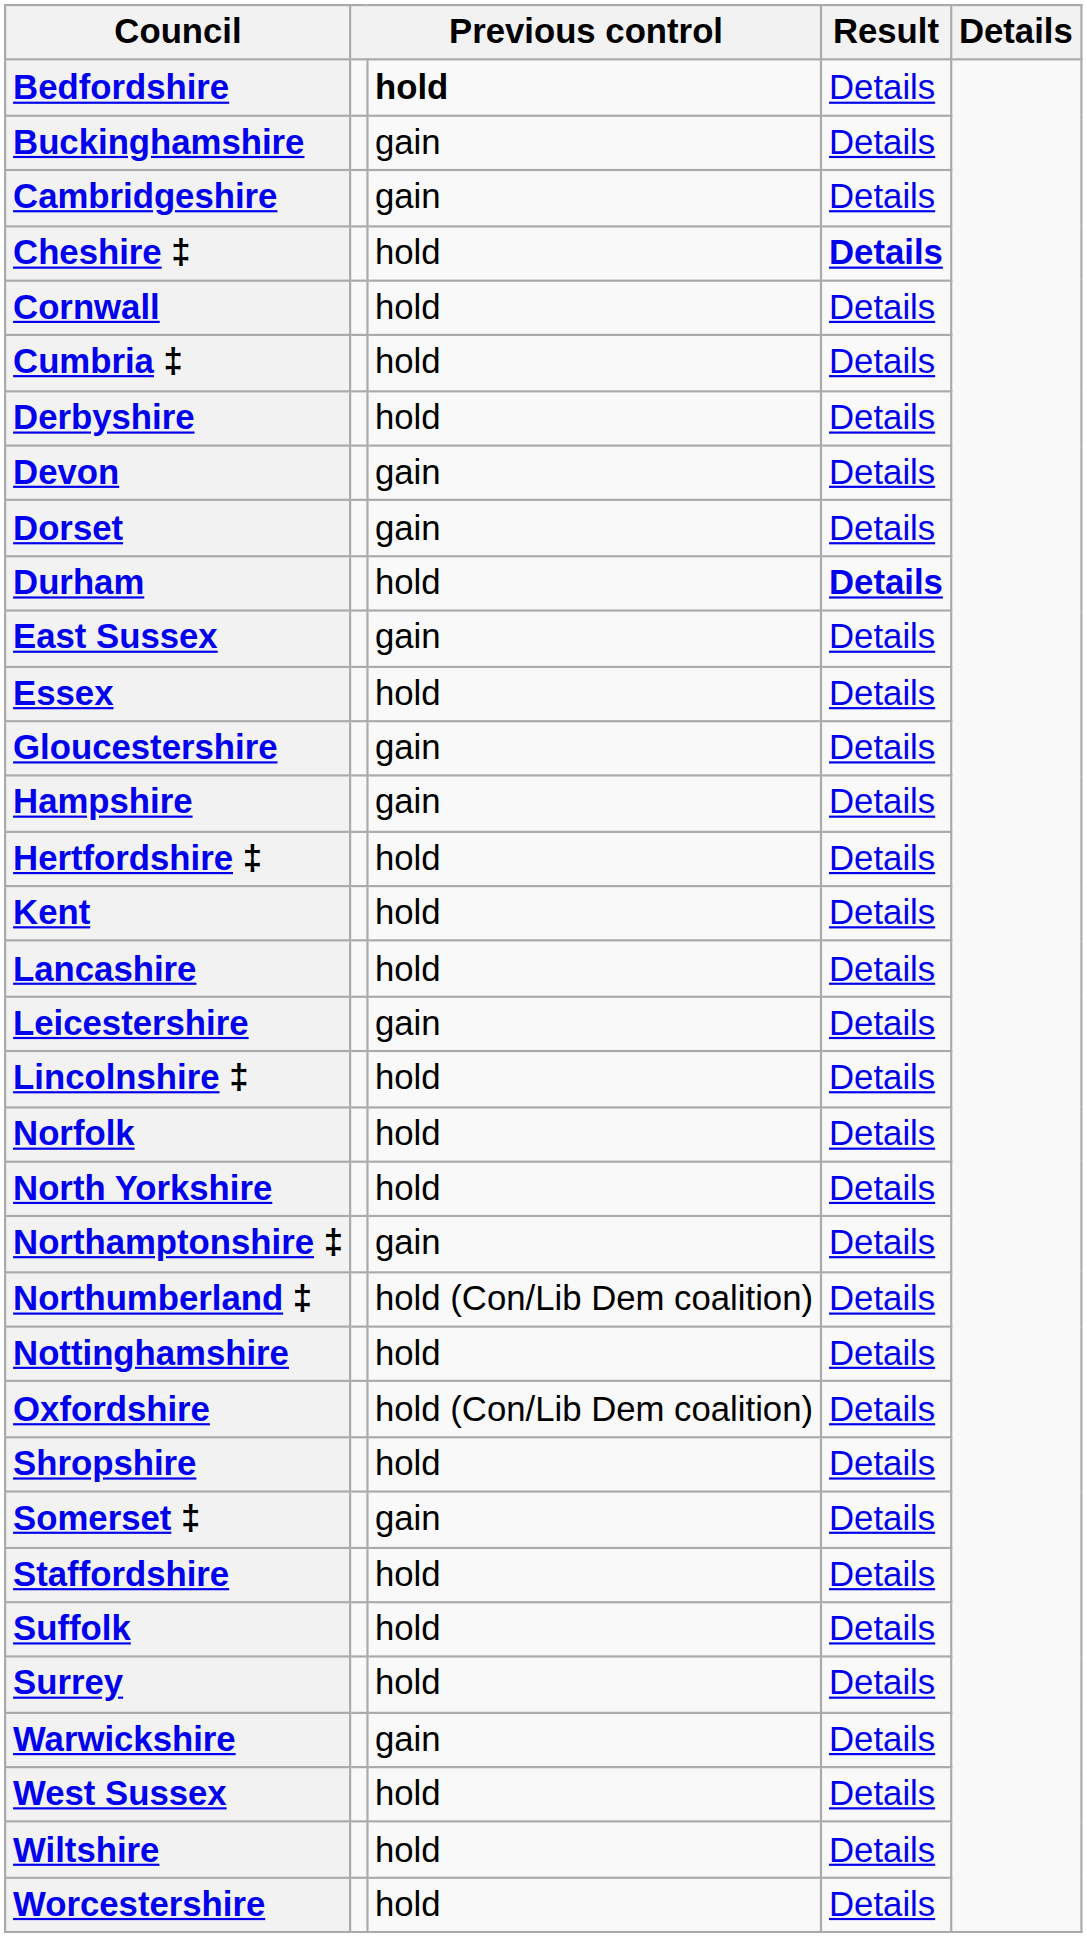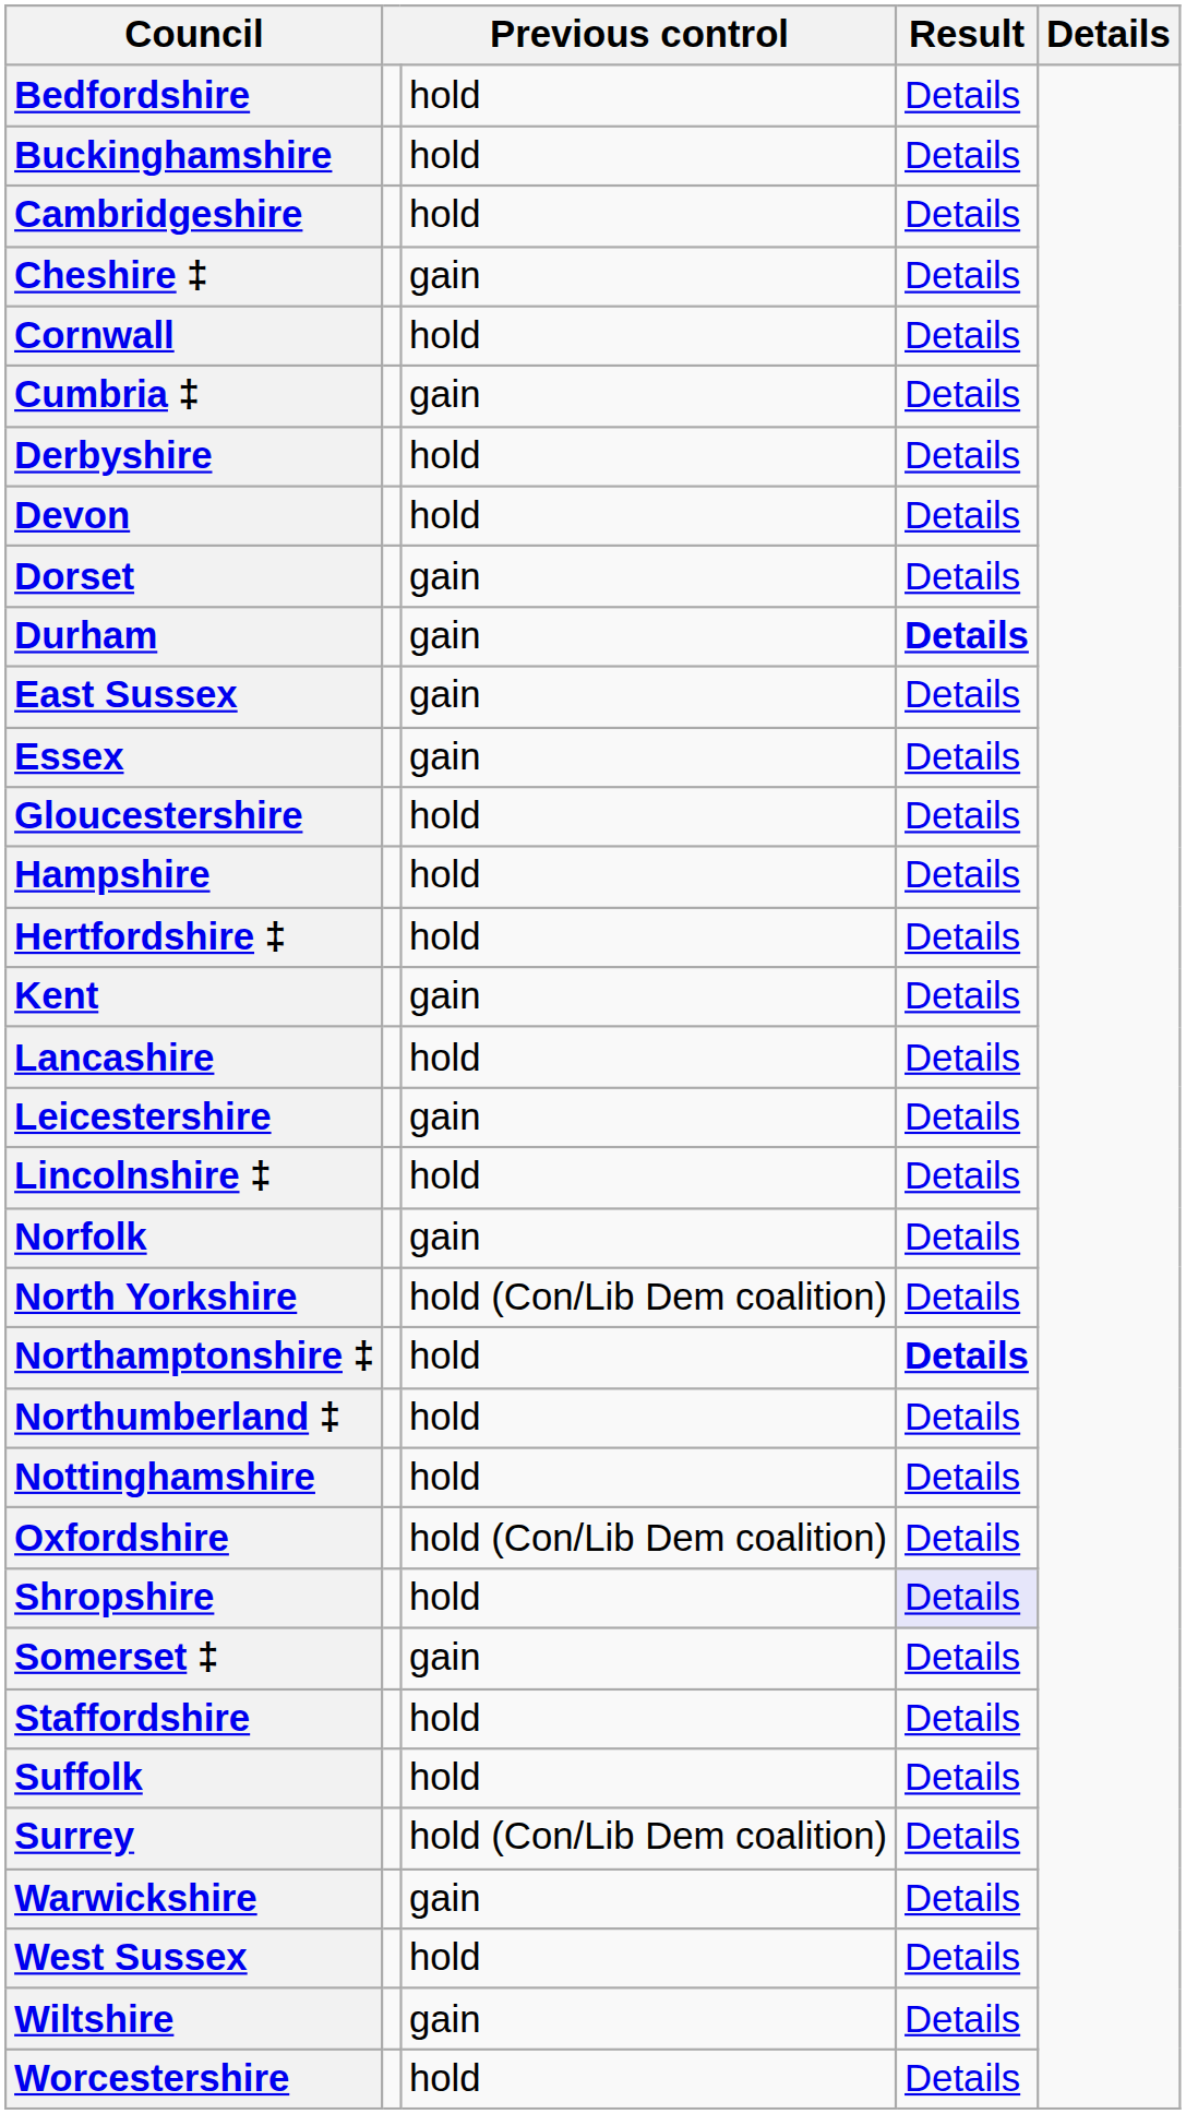 <table class="wikitable sortable" border="1">
 <tr>
 <th scope="col">Council</th>
 <th colspan=2>Previous control</th>
 <th colspan=2>Result</th>
 <th class="unsortable" scope="col">Details</th>
 </tr>
 <tr>
 <th scope="row" style="text-align: left;"><a href='#'>Bedfordshire</a></th>
 <td></td>
-<td><strong> hold</strong></td>
+<td> hold</td>
 <td><a href='#'>Details</a></td>
 </tr>
 <tr>
 <th scope="row" style="text-align: left;"><a href='#'>Buckinghamshire</a></th>
 <td></td>
-<td> gain</td>
+<td> hold</td>
 <td><a href='#'>Details</a></td>
 </tr>
 <tr>
 <th scope="row" style="text-align: left;"><a href='#'>Cambridgeshire</a></th>
 <td></td>
-<td> gain</td>
+<td> hold</td>
 <td><a href='#'>Details</a></td>
 </tr>
 <tr>
 <th scope="row" style="text-align: left;"><a href='#'>Cheshire</a> ‡</th>
 <td></td>
-<td> hold</td>
-<td><strong><a href='#'>Details</a></strong></td>
+<td> gain</td>
+<td><a href='#'>Details</a></td>
 </tr>
 <tr>
 <th scope="row" style="text-align: left;"><a href='#'>Cornwall</a></th>
 <td></td>
 <td> hold</td>
 <td><a href='#'>Details</a></td>
 </tr>
 <tr>
 <th scope="row" style="text-align: left;"><a href='#'>Cumbria</a> ‡</th>
 <td></td>
-<td> hold</td>
+<td> gain</td>
 <td><a href='#'>Details</a></td>
 </tr>
 <tr>
 <th scope="row" style="text-align: left;"><a href='#'>Derbyshire</a></th>
 <td></td>
 <td> hold</td>
 <td><a href='#'>Details</a></td>
 </tr>
 <tr>
 <th scope="row" style="text-align: left;"><a href='#'>Devon</a></th>
 <td></td>
-<td> gain</td>
+<td> hold</td>
 <td><a href='#'>Details</a></td>
 </tr>
 <tr>
 <th scope="row" style="text-align: left;"><a href='#'>Dorset</a></th>
 <td></td>
 <td> gain</td>
 <td><a href='#'>Details</a></td>
 </tr>
 <tr>
 <th scope="row" style="text-align: left;"><a href='#'>Durham</a></th>
 <td></td>
-<td> hold</td>
+<td> gain</td>
 <td><strong><a href='#'>Details</a></strong></td>
 </tr>
 <tr>
 <th scope="row" style="text-align: left;"><a href='#'>East Sussex</a></th>
 <td></td>
 <td> gain</td>
 <td><a href='#'>Details</a></td>
 </tr>
 <tr>
 <th scope="row" style="text-align: left;"><a href='#'>Essex</a></th>
 <td></td>
-<td> hold</td>
+<td> gain</td>
 <td><a href='#'>Details</a></td>
 </tr>
 <tr>
 <th scope="row" style="text-align: left;"><a href='#'>Gloucestershire</a></th>
 <td></td>
-<td> gain</td>
+<td> hold</td>
 <td><a href='#'>Details</a></td>
 </tr>
 <tr>
 <th scope="row" style="text-align: left;"><a href='#'>Hampshire</a></th>
 <td></td>
-<td> gain</td>
+<td> hold</td>
 <td><a href='#'>Details</a></td>
 </tr>
 <tr>
 <th scope="row" style="text-align: left;"><a href='#'>Hertfordshire</a> ‡</th>
 <td></td>
 <td> hold</td>
 <td><a href='#'>Details</a></td>
 </tr>
 <tr>
 <th scope="row" style="text-align: left;"><a href='#'>Kent</a></th>
 <td></td>
-<td> hold</td>
+<td> gain</td>
 <td><a href='#'>Details</a></td>
 </tr>
 <tr>
 <th scope="row" style="text-align: left;"><a href='#'>Lancashire</a></th>
 <td></td>
 <td> hold</td>
 <td><a href='#'>Details</a></td>
 </tr>
 <tr>
 <th scope="row" style="text-align: left;"><a href='#'>Leicestershire</a></th>
 <td></td>
 <td> gain</td>
 <td><a href='#'>Details</a></td>
 </tr>
 <tr>
 <th scope="row" style="text-align: left;"><a href='#'>Lincolnshire</a> ‡</th>
 <td></td>
 <td> hold</td>
 <td><a href='#'>Details</a></td>
 </tr>
 <tr>
 <th scope="row" style="text-align: left;"><a href='#'>Norfolk</a></th>
 <td></td>
-<td> hold</td>
+<td> gain</td>
 <td><a href='#'>Details</a></td>
 </tr>
 <tr>
 <th scope="row" style="text-align: left;"><a href='#'>North Yorkshire</a></th>
 <td></td>
-<td> hold</td>
+<td> hold (Con/Lib Dem coalition)</td>
 <td><a href='#'>Details</a></td>
 </tr>
 <tr>
 <th scope="row" style="text-align: left;"><a href='#'>Northamptonshire</a> ‡</th>
 <td></td>
-<td> gain</td>
-<td><a href='#'>Details</a></td>
+<td> hold</td>
+<td><strong><a href='#'>Details</a></strong></td>
 </tr>
 <tr>
 <th scope="row" style="text-align: left;"><a href='#'>Northumberland</a> ‡</th>
 <td></td>
-<td> hold (Con/Lib Dem coalition)</td>
+<td> hold</td>
 <td><a href='#'>Details</a></td>
 </tr>
 <tr>
 <th scope="row" style="text-align: left;"><a href='#'>Nottinghamshire</a></th>
 <td></td>
 <td> hold</td>
 <td><a href='#'>Details</a></td>
 </tr>
 <tr>
 <th scope="row" style="text-align: left;"><a href='#'>Oxfordshire</a></th>
 <td></td>
 <td> hold (Con/Lib Dem coalition)</td>
 <td><a href='#'>Details</a></td>
 </tr>
 <tr>
 <th scope="row" style="text-align: left;"><a href='#'>Shropshire</a></th>
 <td></td>
 <td> hold</td>
-<td><a href='#'>Details</a></td>
+<td style="background: lavender;"><a href='#'>Details</a></td>
 </tr>
 <tr>
 <th scope="row" style="text-align: left;"><a href='#'>Somerset</a> ‡</th>
 <td></td>
 <td> gain</td>
 <td><a href='#'>Details</a></td>
 </tr>
 <tr>
 <th scope="row" style="text-align: left;"><a href='#'>Staffordshire</a></th>
 <td></td>
 <td> hold</td>
 <td><a href='#'>Details</a></td>
 </tr>
 <tr>
 <th scope="row" style="text-align: left;"><a href='#'>Suffolk</a></th>
 <td></td>
 <td> hold</td>
 <td><a href='#'>Details</a></td>
 </tr>
 <tr>
 <th scope="row" style="text-align: left;"><a href='#'>Surrey</a></th>
 <td></td>
-<td> hold</td>
+<td> hold (Con/Lib Dem coalition)</td>
 <td><a href='#'>Details</a></td>
 </tr>
 <tr>
 <th scope="row" style="text-align: left;"><a href='#'>Warwickshire</a></th>
 <td></td>
 <td> gain</td>
 <td><a href='#'>Details</a></td>
 </tr>
 <tr>
 <th scope="row" style="text-align: left;"><a href='#'>West Sussex</a></th>
 <td></td>
 <td> hold</td>
 <td><a href='#'>Details</a></td>
 </tr>
 <tr>
 <th scope="row" style="text-align: left;"><a href='#'>Wiltshire</a></th>
 <td></td>
-<td> hold</td>
+<td> gain</td>
 <td><a href='#'>Details</a></td>
 </tr>
 <tr>
 <th scope="row" style="text-align: left;"><a href='#'>Worcestershire</a></th>
 <td></td>
 <td> hold</td>
 <td><a href='#'>Details</a></td>
 </tr>
 </table>
